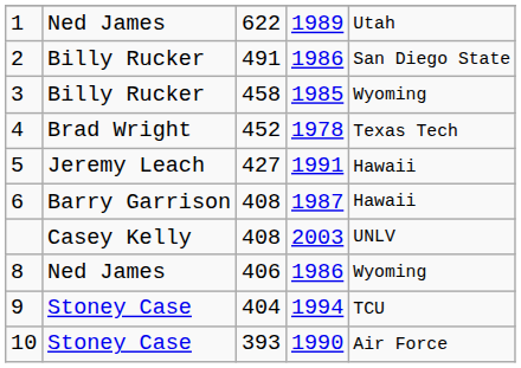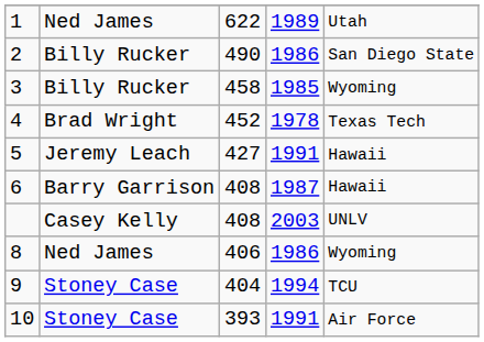 <table class="wikitable">
 <tr>
 </tr>
 <tr>
 <td>1</td>
 <td>Ned James</td>
 <td>622</td>
 <td><a href='#'>1989</a></td>
 <td style="font-size:80%;">Utah</td>
 </tr>
 <tr>
 <td>2</td>
 <td>Billy Rucker</td>
-<td>491</td>
+<td>490</td>
 <td><a href='#'>1986</a></td>
 <td style="font-size:80%;">San Diego State</td>
 </tr>
 <tr>
 <td>3</td>
 <td>Billy Rucker</td>
 <td>458</td>
 <td><a href='#'>1985</a></td>
 <td style="font-size:80%;">Wyoming</td>
 </tr>
 <tr>
 <td>4</td>
 <td>Brad Wright</td>
 <td>452</td>
 <td><a href='#'>1978</a></td>
 <td style="font-size:80%;">Texas Tech</td>
 </tr>
 <tr>
 <td>5</td>
 <td>Jeremy Leach</td>
 <td>427</td>
 <td><a href='#'>1991</a></td>
 <td style="font-size:80%;">Hawaii</td>
 </tr>
 <tr>
 <td>6</td>
 <td>Barry Garrison</td>
 <td>408</td>
 <td><a href='#'>1987</a></td>
 <td style="font-size:80%;">Hawaii</td>
 </tr>
 <tr>
 <td></td>
 <td>Casey Kelly</td>
 <td>408</td>
 <td><a href='#'>2003</a></td>
 <td style="font-size:80%;">UNLV</td>
 </tr>
 <tr>
 <td>8</td>
 <td>Ned James</td>
 <td>406</td>
 <td><a href='#'>1986</a></td>
 <td style="font-size:80%;">Wyoming</td>
 </tr>
 <tr>
 <td>9</td>
 <td><a href='#'>Stoney Case</a></td>
 <td>404</td>
 <td><a href='#'>1994</a></td>
 <td style="font-size:80%;">TCU</td>
 </tr>
 <tr>
 <td>10</td>
 <td><a href='#'>Stoney Case</a></td>
 <td>393</td>
-<td><a href='#'>1990</a></td>
+<td><a href='#'>1991</a></td>
 <td style="font-size:80%;">Air Force</td>
 </tr>
 </table>
